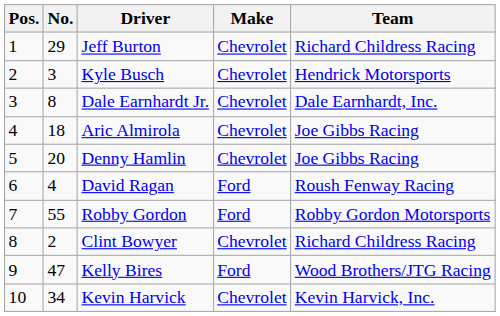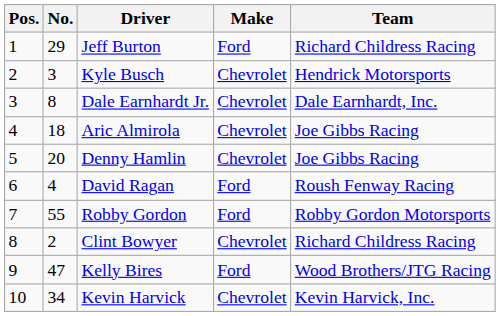 <table class="wikitable">
 <tr>
 <th>Pos.</th>
 <th>No.</th>
 <th>Driver</th>
 <th>Make</th>
 <th>Team</th>
 </tr>
 <tr>
 <td>1</td>
 <td>29</td>
 <td><a href='#'>Jeff Burton</a></td>
-<td><a href='#'>Chevrolet</a></td>
+<td><a href='#'>Ford</a></td>
 <td><a href='#'>Richard Childress Racing</a></td>
 </tr>
 <tr>
 <td>2</td>
 <td>3</td>
 <td><a href='#'>Kyle Busch</a></td>
 <td><a href='#'>Chevrolet</a></td>
 <td><a href='#'>Hendrick Motorsports</a></td>
 </tr>
 <tr>
 <td>3</td>
 <td>8</td>
 <td><a href='#'>Dale Earnhardt Jr.</a></td>
 <td><a href='#'>Chevrolet</a></td>
 <td><a href='#'>Dale Earnhardt, Inc.</a></td>
 </tr>
 <tr>
 <td>4</td>
 <td>18</td>
 <td><a href='#'>Aric Almirola</a></td>
 <td><a href='#'>Chevrolet</a></td>
 <td><a href='#'>Joe Gibbs Racing</a></td>
 </tr>
 <tr>
 <td>5</td>
 <td>20</td>
 <td><a href='#'>Denny Hamlin</a></td>
 <td><a href='#'>Chevrolet</a></td>
 <td><a href='#'>Joe Gibbs Racing</a></td>
 </tr>
 <tr>
 <td>6</td>
 <td>4</td>
 <td><a href='#'>David Ragan</a></td>
 <td><a href='#'>Ford</a></td>
 <td><a href='#'>Roush Fenway Racing</a></td>
 </tr>
 <tr>
 <td>7</td>
 <td>55</td>
 <td><a href='#'>Robby Gordon</a></td>
 <td><a href='#'>Ford</a></td>
 <td><a href='#'>Robby Gordon Motorsports</a></td>
 </tr>
 <tr>
 <td>8</td>
 <td>2</td>
 <td><a href='#'>Clint Bowyer</a></td>
 <td><a href='#'>Chevrolet</a></td>
 <td><a href='#'>Richard Childress Racing</a></td>
 </tr>
 <tr>
 <td>9</td>
 <td>47</td>
 <td><a href='#'>Kelly Bires</a></td>
 <td><a href='#'>Ford</a></td>
 <td><a href='#'>Wood Brothers/JTG Racing</a></td>
 </tr>
 <tr>
 <td>10</td>
 <td>34</td>
 <td><a href='#'>Kevin Harvick</a></td>
 <td><a href='#'>Chevrolet</a></td>
 <td><a href='#'>Kevin Harvick, Inc.</a></td>
 </tr>
 </table>
